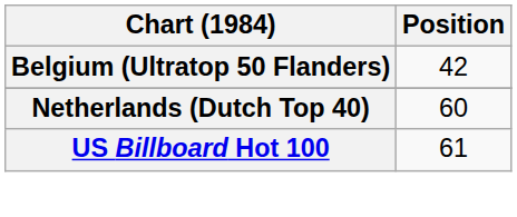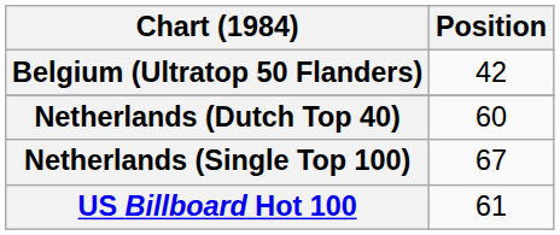 <table class="wikitable sortable plainrowheaders" style="text-align:center">
 <tr>
 <th scope="col">Chart (1984)</th>
 <th scope="col">Position</th>
 </tr>
 <tr>
 <th scope="row">Belgium (Ultratop 50 Flanders)</th>
 <td>42</td>
 </tr>
 <tr>
 </tr>
 <tr>
 <th scope="row">Netherlands (Dutch Top 40)</th>
 <td>60</td>
 </tr>
 <tr>
+<th scope="row">Netherlands (Single Top 100)</th>
+<td>67</td>
+</tr>
+<tr>
 <th scope="row"><a href='#'>US <em>Billboard</em> Hot 100</a></th>
 <td>61</td>
 </tr>
 </table>
